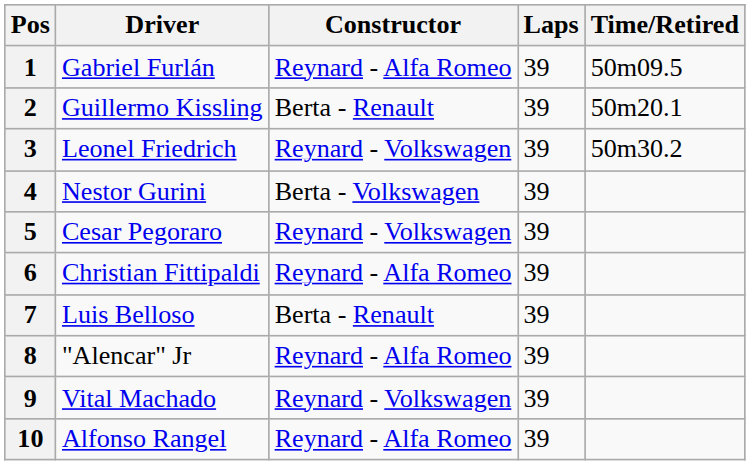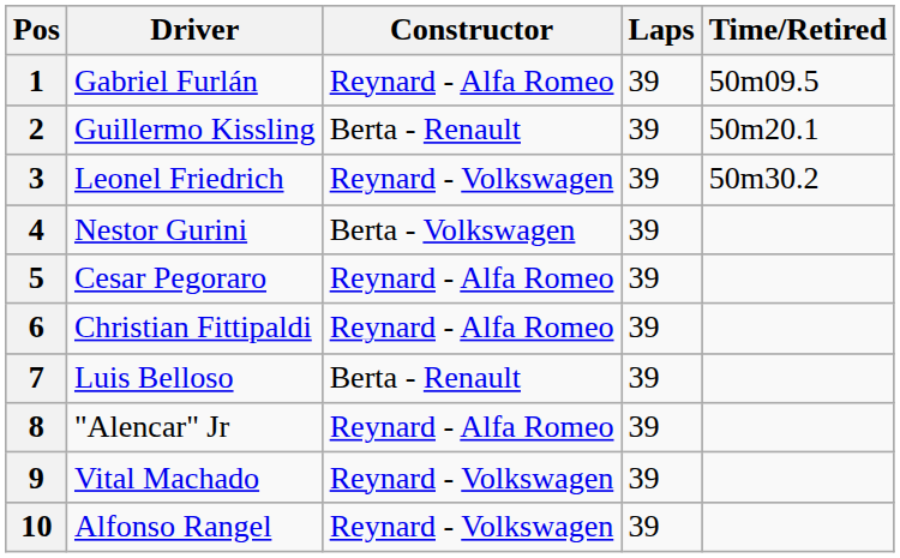 <table class="wikitable">
 <tr>
 <th>Pos</th>
 <th>Driver</th>
 <th>Constructor</th>
 <th>Laps</th>
 <th>Time/Retired</th>
 </tr>
 <tr>
 <th>1</th>
 <td> <a href='#'>Gabriel Furlán</a></td>
 <td><a href='#'>Reynard</a> - <a href='#'>Alfa Romeo</a></td>
 <td>39</td>
 <td>50m09.5</td>
 </tr>
 <tr>
 <th>2</th>
 <td> <a href='#'>Guillermo Kissling</a></td>
 <td>Berta - <a href='#'>Renault</a></td>
 <td>39</td>
 <td>50m20.1</td>
 </tr>
 <tr>
 <th>3</th>
 <td> <a href='#'>Leonel Friedrich</a></td>
 <td><a href='#'>Reynard</a> - <a href='#'>Volkswagen</a></td>
 <td>39</td>
 <td>50m30.2</td>
 </tr>
 <tr>
 <th>4</th>
 <td> <a href='#'>Nestor Gurini</a></td>
 <td>Berta - <a href='#'>Volkswagen</a></td>
 <td>39</td>
 <td></td>
 </tr>
 <tr>
 <th>5</th>
 <td> <a href='#'>Cesar Pegoraro</a></td>
-<td><a href='#'>Reynard</a> - <a href='#'>Volkswagen</a></td>
+<td><a href='#'>Reynard</a> - <a href='#'>Alfa Romeo</a></td>
 <td>39</td>
 <td></td>
 </tr>
 <tr>
 <th>6</th>
 <td> <a href='#'>Christian Fittipaldi</a></td>
 <td><a href='#'>Reynard</a> - <a href='#'>Alfa Romeo</a></td>
 <td>39</td>
 <td></td>
 </tr>
 <tr>
 <th>7</th>
 <td> <a href='#'>Luis Belloso</a></td>
 <td>Berta - <a href='#'>Renault</a></td>
 <td>39</td>
 <td></td>
 </tr>
 <tr>
 <th>8</th>
 <td> "Alencar" Jr</td>
 <td><a href='#'>Reynard</a> - <a href='#'>Alfa Romeo</a></td>
 <td>39</td>
 <td></td>
 </tr>
 <tr>
 <th>9</th>
 <td> <a href='#'>Vital Machado</a></td>
 <td><a href='#'>Reynard</a> - <a href='#'>Volkswagen</a></td>
 <td>39</td>
 <td></td>
 </tr>
 <tr>
 <th>10</th>
 <td> <a href='#'>Alfonso Rangel</a></td>
-<td><a href='#'>Reynard</a> - <a href='#'>Alfa Romeo</a></td>
+<td><a href='#'>Reynard</a> - <a href='#'>Volkswagen</a></td>
 <td>39</td>
 <td></td>
 </tr>
 </table>
